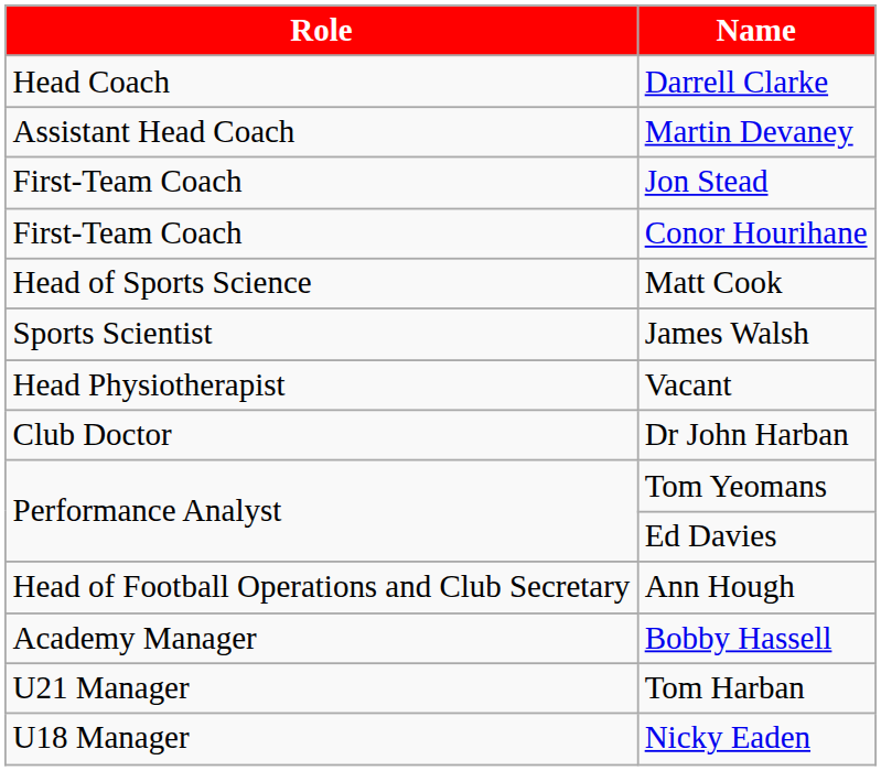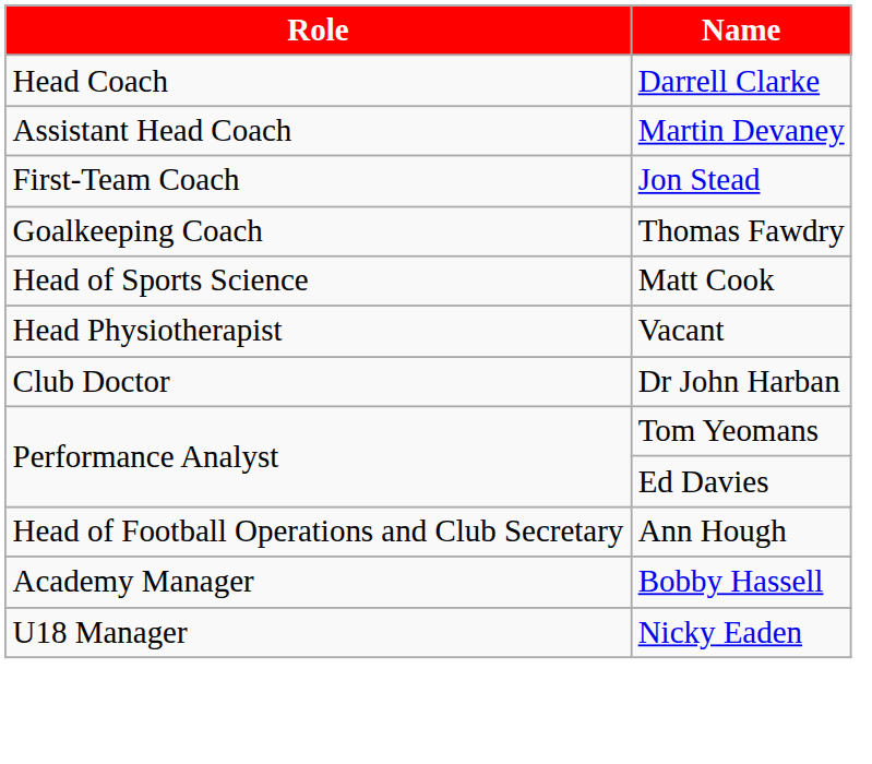 <table class="wikitable" |>
 <tr>
 <th style="background:red;color:white">Role</th>
 <th style="background:red;color:white">Name</th>
 </tr>
 <tr>
 <td align="left">Head Coach</td>
 <td align="left"> <a href='#'>Darrell Clarke</a></td>
 </tr>
 <tr>
 <td align="left">Assistant Head Coach</td>
 <td align="left"> <a href='#'>Martin Devaney</a></td>
 </tr>
 <tr>
 <td align="left">First-Team Coach</td>
 <td align="left"> <a href='#'>Jon Stead</a></td>
 </tr>
 <tr>
-<td align="left">First-Team Coach</td>
-<td align="left"> <a href='#'>Conor Hourihane</a></td>
+<td align="left">Goalkeeping Coach</td>
+<td align="left"> Thomas Fawdry</td>
 </tr>
 <tr>
 <td align="left">Head of Sports Science</td>
 <td align="left"> Matt Cook</td>
-</tr>
-<tr>
-<td align="left">Sports Scientist</td>
-<td algin="left"> James Walsh</td>
 </tr>
 <tr>
 <td align="left">Head Physiotherapist</td>
 <td align="left"> Vacant</td>
 </tr>
 <tr>
 <td align="left">Club Doctor</td>
 <td align="left"> Dr John Harban</td>
 </tr>
 <tr>
 <td rowspan="2">Performance Analyst</td>
 <td align="left"> Tom Yeomans</td>
 </tr>
 <tr>
 <td align="left"> Ed Davies</td>
 </tr>
 <tr>
 <td align="left">Head of Football Operations and Club Secretary</td>
 <td align="left">Ann Hough</td>
 </tr>
 <tr>
 <td align="left">Academy Manager</td>
 <td align="left"> <a href='#'>Bobby Hassell</a></td>
 </tr>
 <tr>
-<td align="left">U21 Manager</td>
-<td align="left"> Tom Harban</td>
-</tr>
-<tr>
 <td align="left">U18 Manager</td>
 <td align="left"> <a href='#'>Nicky Eaden</a></td>
 </tr>
 </table>
